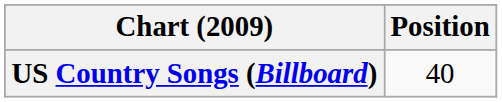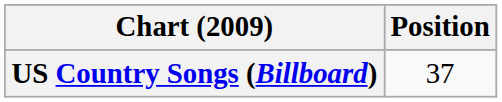 <table class="wikitable plainrowheaders" style="text-align:center">
 <tr>
 <th scope="col">Chart (2009)</th>
 <th scope="col">Position</th>
 </tr>
 <tr>
 <th scope="row">US <a href='#'>Country Songs</a> (<em><a href='#'>Billboard</a></em>)</th>
-<td>40</td>
+<td>37</td>
 </tr>
 </table>
